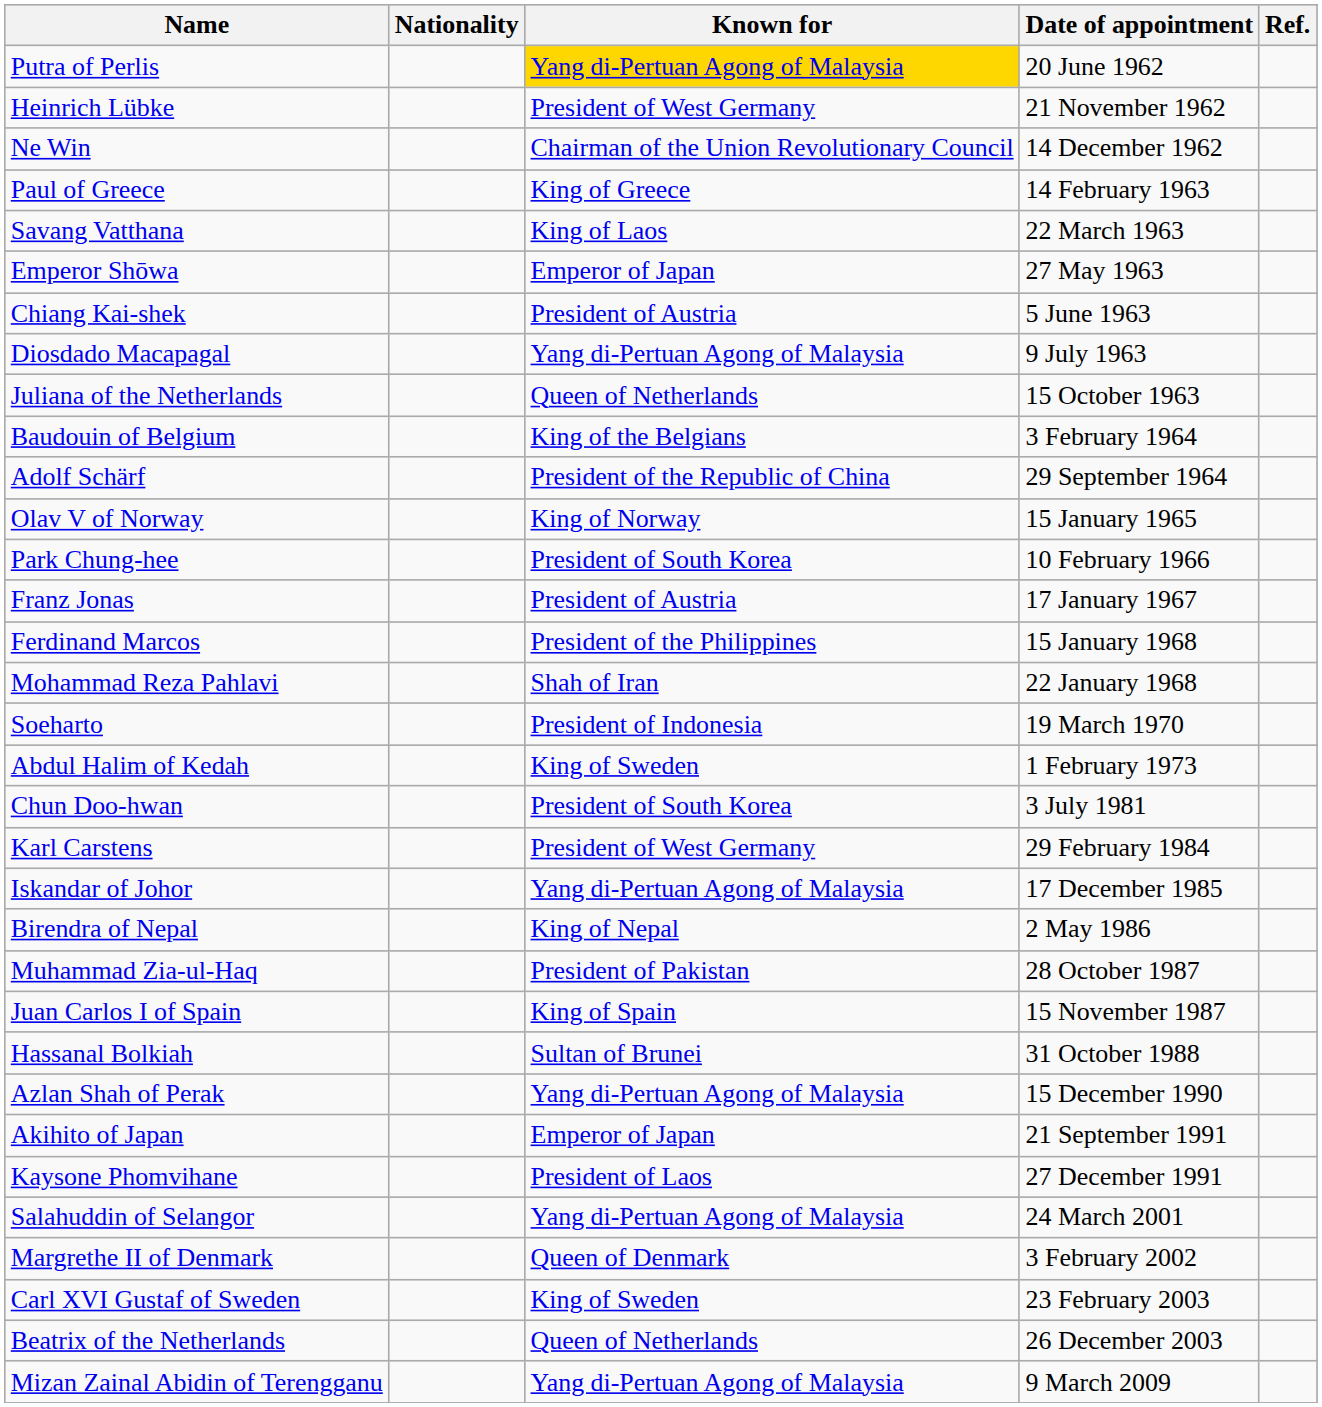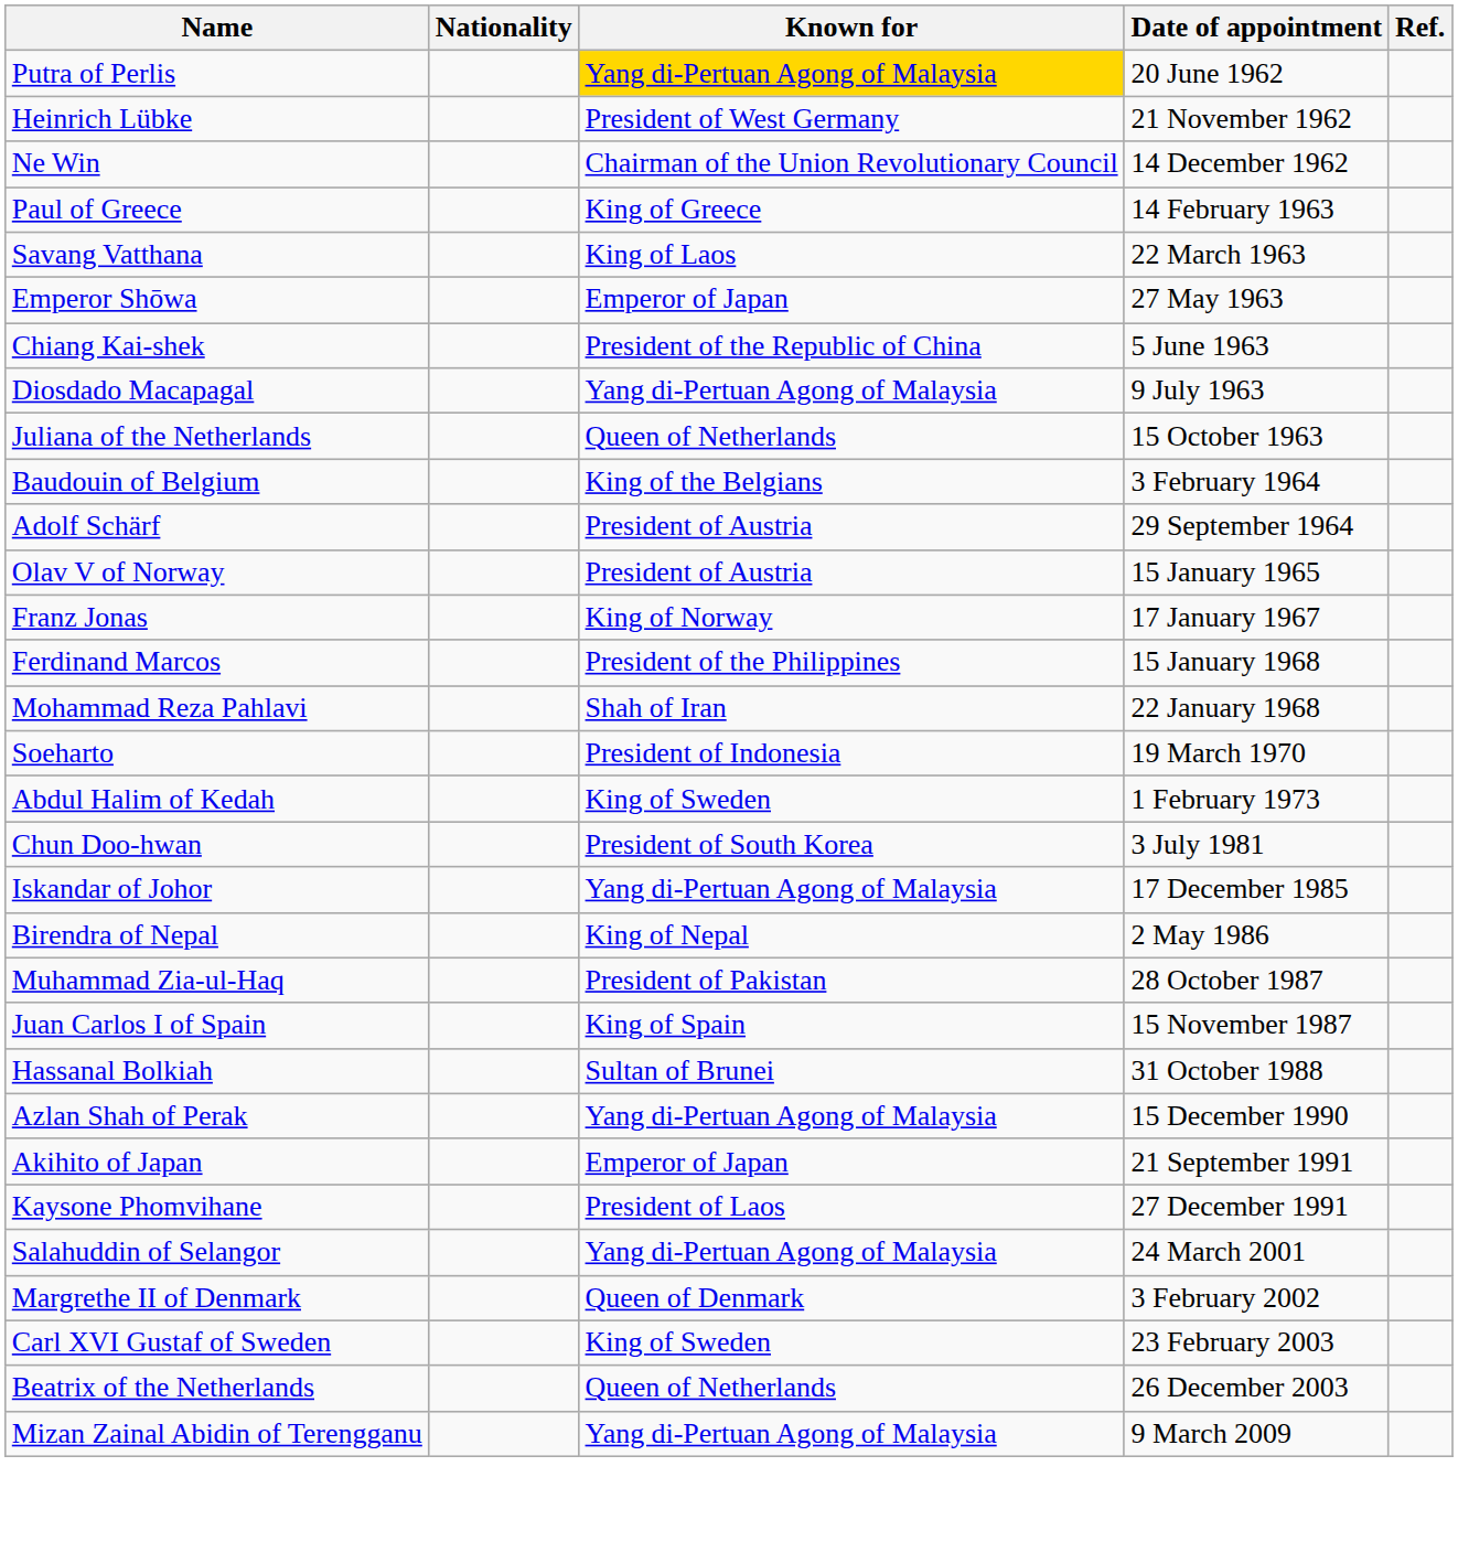 <table class="wikitable sortable">
 <tr a>
 <th>Name</th>
 <th>Nationality</th>
 <th>Known for</th>
 <th>Date of appointment</th>
 <th class="unsortable">Ref.</th>
 </tr>
 <tr>
 <td><a href='#'>Putra of Perlis</a></td>
 <td></td>
 <td style="background: gold;"><a href='#'>Yang di-Pertuan Agong of Malaysia</a></td>
 <td>20 June 1962</td>
 <td></td>
 </tr>
 <tr>
 <td><a href='#'>Heinrich Lübke</a></td>
 <td></td>
 <td><a href='#'>President of West Germany</a></td>
 <td>21 November 1962</td>
 <td></td>
 </tr>
 <tr>
 <td><a href='#'>Ne Win</a></td>
 <td></td>
 <td><a href='#'>Chairman of the Union Revolutionary Council</a></td>
 <td>14 December 1962</td>
 <td></td>
 </tr>
 <tr>
 <td><a href='#'>Paul of Greece</a></td>
 <td></td>
 <td><a href='#'>King of Greece</a></td>
 <td>14 February 1963</td>
 <td></td>
 </tr>
 <tr>
 <td><a href='#'>Savang Vatthana</a></td>
 <td></td>
 <td><a href='#'>King of Laos</a></td>
 <td>22 March 1963</td>
 <td></td>
 </tr>
 <tr>
 <td><a href='#'>Emperor Shōwa</a></td>
 <td></td>
 <td><a href='#'>Emperor of Japan</a></td>
 <td>27 May 1963</td>
 <td></td>
 </tr>
 <tr>
 <td><a href='#'>Chiang Kai-shek</a></td>
 <td></td>
-<td><a href='#'>President of Austria</a></td>
+<td><a href='#'>President of the Republic of China</a></td>
 <td>5 June 1963</td>
 <td></td>
 </tr>
 <tr>
 <td><a href='#'>Diosdado Macapagal</a></td>
 <td></td>
 <td><a href='#'>Yang di-Pertuan Agong of Malaysia</a></td>
 <td>9 July 1963</td>
 <td></td>
 </tr>
 <tr>
 <td><a href='#'>Juliana of the Netherlands</a></td>
 <td></td>
 <td><a href='#'>Queen of Netherlands</a></td>
 <td>15 October 1963</td>
 <td></td>
 </tr>
 <tr>
 <td><a href='#'>Baudouin of Belgium</a></td>
 <td></td>
 <td><a href='#'>King of the Belgians</a></td>
 <td>3 February 1964</td>
 <td></td>
 </tr>
 <tr>
 <td><a href='#'>Adolf Schärf</a></td>
 <td></td>
-<td><a href='#'>President of the Republic of China</a></td>
+<td><a href='#'>President of Austria</a></td>
 <td>29 September 1964</td>
 <td></td>
 </tr>
 <tr>
 <td><a href='#'>Olav V of Norway</a></td>
 <td></td>
-<td><a href='#'>King of Norway</a></td>
+<td><a href='#'>President of Austria</a></td>
 <td>15 January 1965</td>
-<td></td>
-</tr>
-<tr>
-<td><a href='#'>Park Chung-hee</a></td>
-<td></td>
-<td><a href='#'>President of South Korea</a></td>
-<td>10 February 1966</td>
 <td></td>
 </tr>
 <tr>
 <td><a href='#'>Franz Jonas</a></td>
 <td></td>
-<td><a href='#'>President of Austria</a></td>
+<td><a href='#'>King of Norway</a></td>
 <td>17 January 1967</td>
 <td></td>
 </tr>
 <tr>
 <td><a href='#'>Ferdinand Marcos</a></td>
 <td></td>
 <td><a href='#'>President of the Philippines</a></td>
 <td>15 January 1968</td>
 <td></td>
 </tr>
 <tr>
 <td><a href='#'>Mohammad Reza Pahlavi</a></td>
 <td></td>
 <td><a href='#'>Shah of Iran</a></td>
 <td>22 January 1968</td>
 <td></td>
 </tr>
 <tr>
 <td><a href='#'>Soeharto</a></td>
 <td></td>
 <td><a href='#'>President of Indonesia</a></td>
 <td>19 March 1970</td>
 <td></td>
 </tr>
 <tr>
 <td><a href='#'>Abdul Halim of Kedah</a></td>
 <td></td>
 <td><a href='#'>King of Sweden</a></td>
 <td>1 February 1973</td>
 <td></td>
 </tr>
 <tr>
 <td><a href='#'>Chun Doo-hwan</a></td>
 <td></td>
 <td><a href='#'>President of South Korea</a></td>
 <td>3 July 1981</td>
-<td></td>
-</tr>
-<tr>
-<td><a href='#'>Karl Carstens</a></td>
-<td></td>
-<td><a href='#'>President of West Germany</a></td>
-<td>29 February 1984</td>
 <td></td>
 </tr>
 <tr>
 <td><a href='#'>Iskandar of Johor</a></td>
 <td></td>
 <td><a href='#'>Yang di-Pertuan Agong of Malaysia</a></td>
 <td>17 December 1985</td>
 <td></td>
 </tr>
 <tr>
 <td><a href='#'>Birendra of Nepal</a></td>
 <td></td>
 <td><a href='#'>King of Nepal</a></td>
 <td>2 May 1986</td>
 <td></td>
 </tr>
 <tr>
 <td><a href='#'>Muhammad Zia-ul-Haq</a></td>
 <td></td>
 <td><a href='#'>President of Pakistan</a></td>
 <td>28 October 1987</td>
 <td></td>
 </tr>
 <tr>
 <td><a href='#'>Juan Carlos I of Spain</a></td>
 <td></td>
 <td><a href='#'>King of Spain</a></td>
 <td>15 November 1987</td>
 <td></td>
 </tr>
 <tr>
 <td><a href='#'>Hassanal Bolkiah</a></td>
 <td></td>
 <td><a href='#'>Sultan of Brunei</a></td>
 <td>31 October 1988</td>
 <td></td>
 </tr>
 <tr>
 <td><a href='#'>Azlan Shah of Perak</a></td>
 <td></td>
 <td><a href='#'>Yang di-Pertuan Agong of Malaysia</a></td>
 <td>15 December 1990</td>
 <td></td>
 </tr>
 <tr>
 <td><a href='#'>Akihito of Japan</a></td>
 <td></td>
 <td><a href='#'>Emperor of Japan</a></td>
 <td>21 September 1991</td>
 <td></td>
 </tr>
 <tr>
 <td><a href='#'>Kaysone Phomvihane</a></td>
 <td></td>
 <td><a href='#'>President of Laos</a></td>
 <td>27 December 1991</td>
 <td></td>
 </tr>
 <tr>
 <td><a href='#'>Salahuddin of Selangor</a></td>
 <td></td>
 <td><a href='#'>Yang di-Pertuan Agong of Malaysia</a></td>
 <td>24 March 2001</td>
 <td></td>
 </tr>
 <tr>
 <td><a href='#'>Margrethe II of Denmark</a></td>
 <td></td>
 <td><a href='#'>Queen of Denmark</a></td>
 <td>3 February 2002</td>
 <td></td>
 </tr>
 <tr>
 <td><a href='#'>Carl XVI Gustaf of Sweden</a></td>
 <td></td>
 <td><a href='#'>King of Sweden</a></td>
 <td>23 February 2003</td>
 <td></td>
 </tr>
 <tr>
 <td><a href='#'>Beatrix of the Netherlands</a></td>
 <td></td>
 <td><a href='#'>Queen of Netherlands</a></td>
 <td>26 December 2003</td>
 <td></td>
 </tr>
 <tr>
 <td><a href='#'>Mizan Zainal Abidin of Terengganu</a></td>
 <td></td>
 <td><a href='#'>Yang di-Pertuan Agong of Malaysia</a></td>
 <td>9 March 2009</td>
 <td></td>
 </tr>
 </table>
